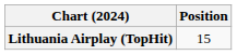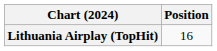 <table class="wikitable plainrowheaders" style="text-align:center">
 <tr>
 <th scope="col">Chart (2024)</th>
 <th scope="col">Position</th>
 </tr>
 <tr>
 <th scope="row">Lithuania Airplay (TopHit)</th>
-<td>15</td>
+<td>16</td>
 </tr>
 </table>
